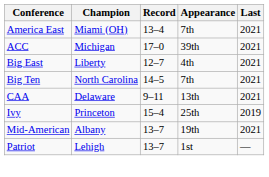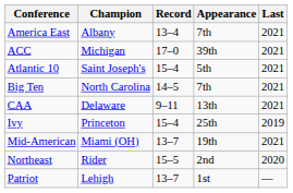 <table class="wikitable">
 <tr>
 <th>Conference</th>
 <th>Champion</th>
 <th>Record</th>
 <th>Appearance</th>
 <th>Last</th>
 </tr>
 <tr>
 <td><a href='#'>America East</a></td>
-<td><a href='#'>Miami (OH)</a></td>
+<td><a href='#'>Albany</a></td>
 <td>13–4</td>
 <td>7th</td>
 <td>2021</td>
 </tr>
 <tr>
 <td><a href='#'>ACC</a></td>
 <td><a href='#'>Michigan</a></td>
 <td>17–0</td>
 <td>39th</td>
 <td>2021</td>
 </tr>
 <tr>
-<td><a href='#'>Big East</a></td>
-<td><a href='#'>Liberty</a></td>
-<td>12–7</td>
-<td>4th</td>
+<td><a href='#'>Atlantic 10</a></td>
+<td><a href='#'>Saint Joseph's</a></td>
+<td>15–4</td>
+<td>5th</td>
 <td>2021</td>
 </tr>
 <tr>
 <td><a href='#'>Big Ten</a></td>
 <td><a href='#'>North Carolina</a></td>
 <td>14–5</td>
 <td>7th</td>
 <td>2021</td>
 </tr>
 <tr>
 <td><a href='#'>CAA</a></td>
 <td><a href='#'>Delaware</a></td>
 <td>9–11</td>
 <td>13th</td>
 <td>2021</td>
 </tr>
 <tr>
 <td><a href='#'>Ivy</a></td>
 <td><a href='#'>Princeton</a></td>
 <td>15–4</td>
 <td>25th</td>
 <td>2019</td>
 </tr>
 <tr>
 <td><a href='#'>Mid-American</a></td>
-<td><a href='#'>Albany</a></td>
+<td><a href='#'>Miami (OH)</a></td>
 <td>13–7</td>
 <td>19th</td>
 <td>2021</td>
+</tr>
+<tr>
+<td><a href='#'>Northeast</a></td>
+<td><a href='#'>Rider</a></td>
+<td>15–5</td>
+<td>2nd</td>
+<td>2020</td>
 </tr>
 <tr>
 <td><a href='#'>Patriot</a></td>
 <td><a href='#'>Lehigh</a></td>
 <td>13–7</td>
 <td>1st</td>
 <td>—</td>
 </tr>
 </table>
